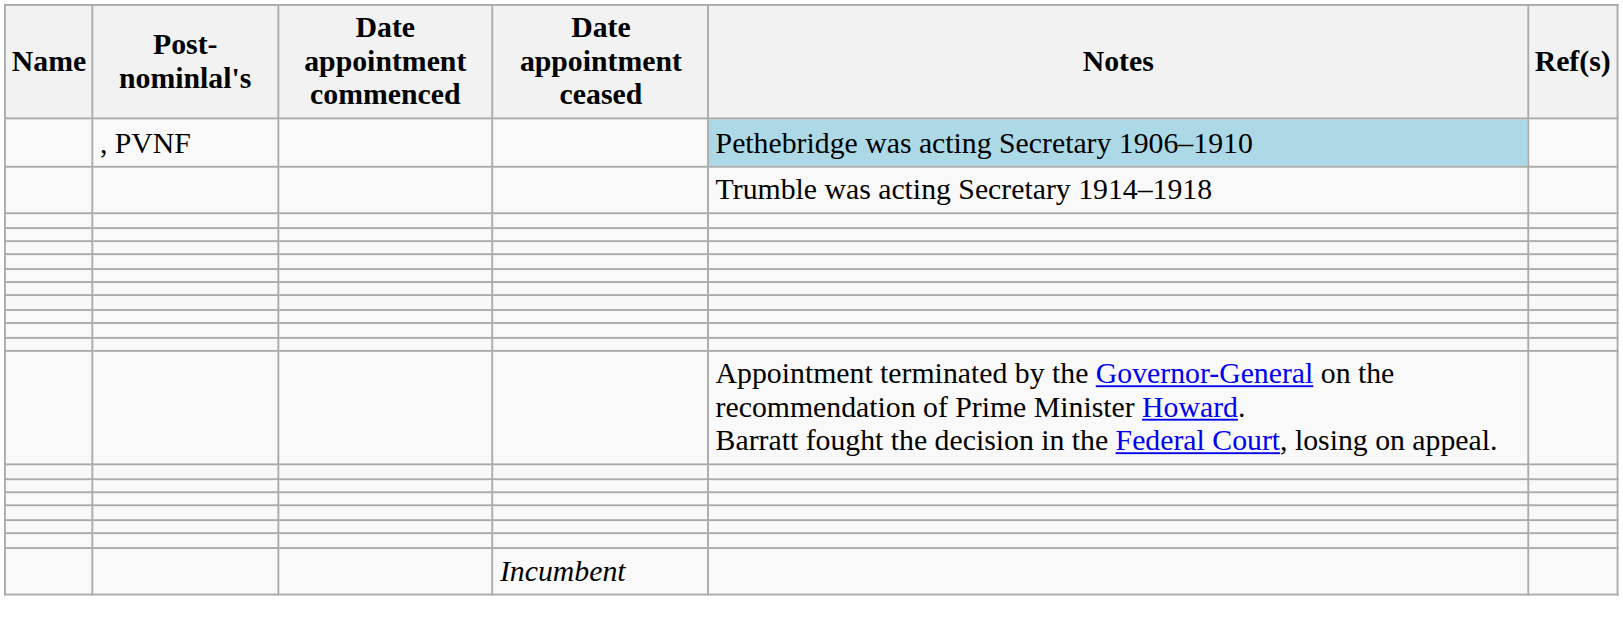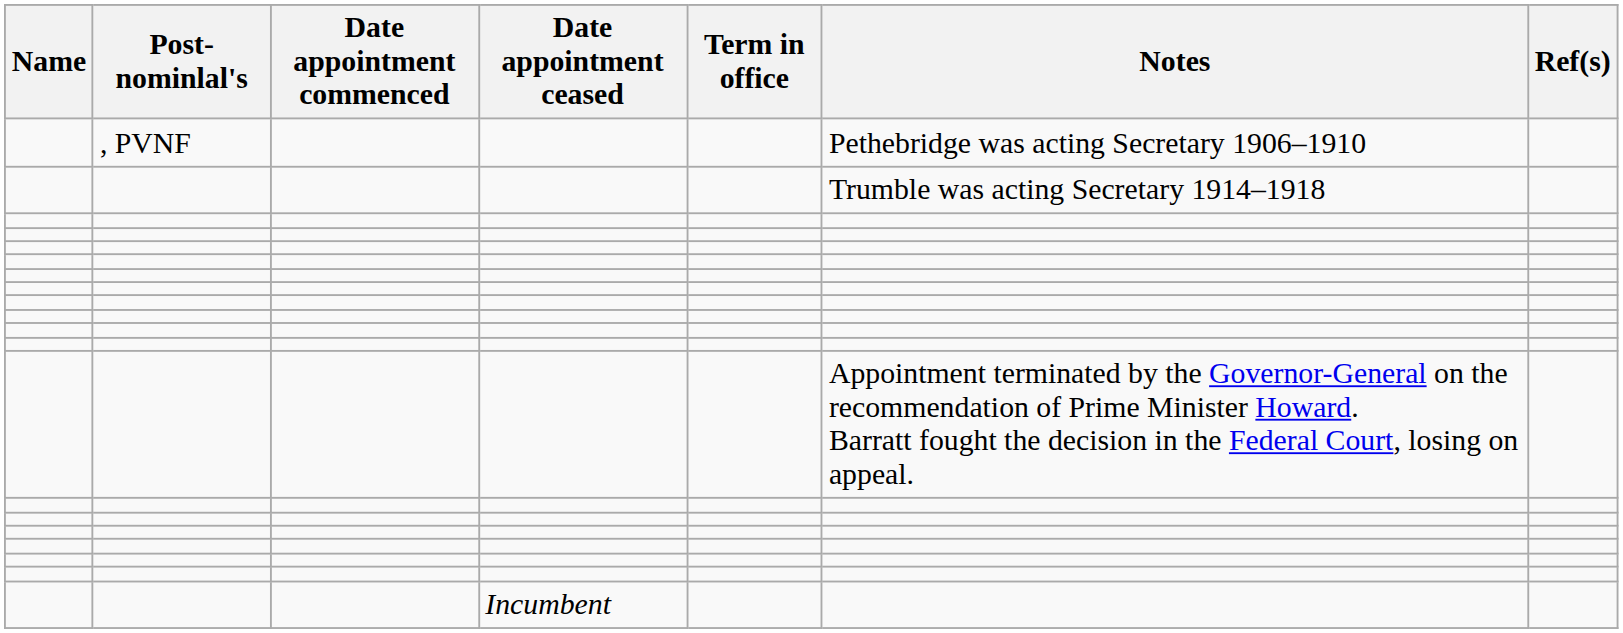 <table class="wikitable sortable">
 <tr>
 <th>Name</th>
 <th>Post-nominlal's</th>
 <th>Date appointment<br>commenced</th>
 <th>Date appointment<br>ceased</th>
+<th>Term in office</th>
 <th>Notes</th>
 <th>Ref(s)</th>
 </tr>
 <tr>
 <td></td>
 <td>, PVNF</td>
 <td></td>
 <td></td>
-<td style="background: lightblue;">Pethebridge was acting Secretary 1906–1910</td>
+<td align=right></td>
+<td>Pethebridge was acting Secretary 1906–1910</td>
 <td></td>
 </tr>
 <tr>
 <td></td>
 <td></td>
 <td></td>
 <td></td>
+<td align=right></td>
 <td>Trumble was acting Secretary 1914–1918</td>
 <td></td>
 </tr>
 <tr>
 <td></td>
 <td></td>
 <td></td>
 <td></td>
+<td align=right></td>
 <td></td>
 <td></td>
 </tr>
 <tr>
 <td></td>
 <td></td>
 <td></td>
 <td></td>
+<td align=right></td>
 <td></td>
 <td></td>
 </tr>
 <tr>
 <td></td>
 <td></td>
 <td></td>
 <td></td>
+<td align=right></td>
 <td></td>
 <td></td>
 </tr>
 <tr>
 <td></td>
 <td></td>
 <td></td>
 <td></td>
+<td align=right></td>
 <td></td>
 <td></td>
 </tr>
 <tr>
 <td></td>
 <td></td>
 <td></td>
 <td></td>
+<td align=right></td>
 <td></td>
 <td></td>
 </tr>
 <tr>
 <td></td>
 <td></td>
 <td></td>
 <td></td>
+<td align=right></td>
 <td></td>
 <td></td>
 </tr>
 <tr>
 <td></td>
 <td></td>
 <td></td>
 <td></td>
+<td align=right></td>
 <td></td>
 <td></td>
 </tr>
 <tr>
 <td></td>
 <td></td>
 <td></td>
 <td></td>
+<td align=right></td>
 <td></td>
 <td></td>
 </tr>
 <tr>
 <td></td>
 <td></td>
 <td></td>
 <td></td>
+<td align=right></td>
 <td></td>
 <td></td>
 </tr>
 <tr>
 <td></td>
 <td></td>
 <td></td>
 <td></td>
+<td align=right></td>
 <td></td>
 <td></td>
 </tr>
 <tr>
 <td></td>
 <td></td>
 <td></td>
 <td></td>
+<td align=right></td>
 <td>Appointment terminated by the <a href='#'>Governor-General</a> on the recommendation of Prime Minister <a href='#'>Howard</a>.<br>Barratt fought the decision in the <a href='#'>Federal Court</a>, losing on appeal.</td>
 <td></td>
 </tr>
 <tr>
 <td></td>
 <td></td>
 <td></td>
 <td></td>
+<td align=right></td>
 <td></td>
 <td></td>
 </tr>
 <tr>
 <td></td>
 <td></td>
 <td></td>
 <td></td>
+<td align=right></td>
 <td></td>
 <td></td>
 </tr>
 <tr>
 <td></td>
 <td></td>
 <td></td>
 <td></td>
+<td align=right></td>
 <td></td>
 <td></td>
 </tr>
 <tr>
 <td></td>
 <td></td>
 <td></td>
 <td></td>
+<td align=right></td>
 <td></td>
 <td></td>
 </tr>
 <tr>
 <td></td>
 <td></td>
 <td></td>
 <td></td>
+<td align=right></td>
 <td></td>
 <td></td>
 </tr>
 <tr>
 <td></td>
 <td></td>
 <td></td>
 <td></td>
+<td align=right></td>
 <td></td>
 <td></td>
 </tr>
 <tr>
 <td></td>
 <td></td>
 <td></td>
 <td><em>Incumbent</em></td>
+<td align="right"></td>
 <td></td>
 <td></td>
 </tr>
 </table>
